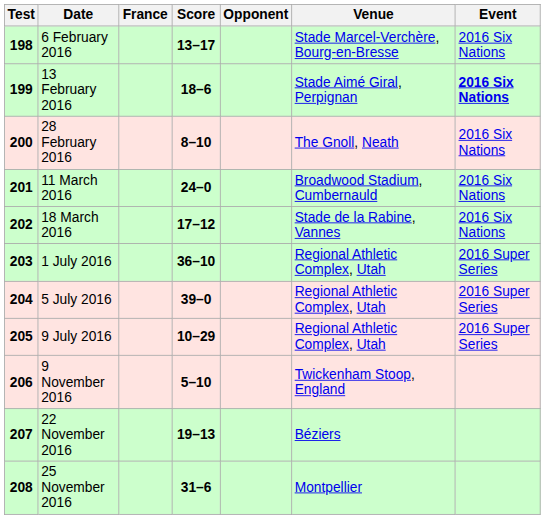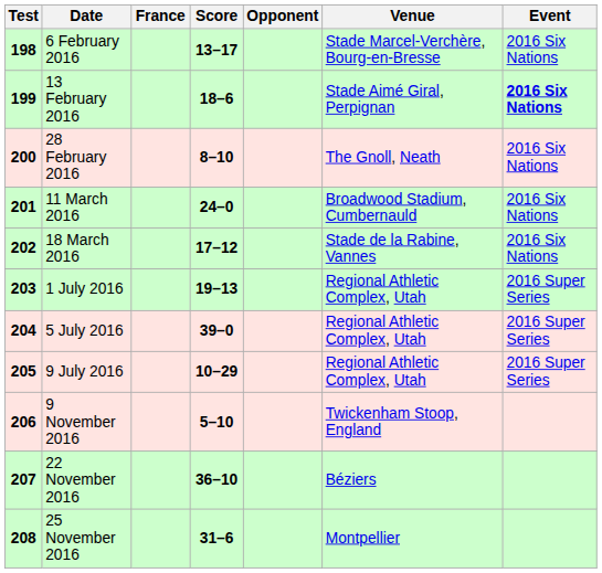 <table class="wikitable sortable" style="width:100%">
 <tr>
 <th style="width:5%">Test</th>
 <th style="width:15%">Date</th>
 <th style="width:10%">France</th>
 <th style="width:9%">Score</th>
 <th>Opponent</th>
 <th>Venue</th>
 <th>Event</th>
 </tr>
 <tr bgcolor=#ccffcc>
 <td align=center><strong>198</strong></td>
 <td>6 February 2016</td>
 <td></td>
 <td align="center"><strong>13–17</strong></td>
 <td></td>
 <td><a href='#'>Stade Marcel-Verchère</a>, <a href='#'>Bourg-en-Bresse</a></td>
 <td><a href='#'>2016 Six Nations</a></td>
 </tr>
 <tr bgcolor=#ccffcc>
 <td align=center><strong>199</strong></td>
 <td>13 February 2016</td>
 <td></td>
 <td align="center"><strong>18–6</strong></td>
 <td></td>
 <td><a href='#'>Stade Aimé Giral</a>, <a href='#'>Perpignan</a></td>
 <td><strong><a href='#'>2016 Six Nations</a></strong></td>
 </tr>
 <tr bgcolor=FFE4E1>
 <td align=center><strong>200</strong></td>
 <td>28 February 2016</td>
 <td></td>
 <td align="center"><strong>8–10</strong></td>
 <td></td>
 <td><a href='#'>The Gnoll</a>, <a href='#'>Neath</a></td>
 <td><a href='#'>2016 Six Nations</a></td>
 </tr>
 <tr bgcolor=#ccffcc>
 <td align=center><strong>201</strong></td>
 <td>11 March 2016</td>
 <td></td>
 <td align="center"><strong>24–0</strong></td>
 <td></td>
 <td><a href='#'>Broadwood Stadium</a>, <a href='#'>Cumbernauld</a></td>
 <td><a href='#'>2016 Six Nations</a></td>
 </tr>
 <tr bgcolor=#ccffcc>
 <td align=center><strong>202</strong></td>
 <td>18 March 2016</td>
 <td></td>
 <td align="center"><strong>17–12</strong></td>
 <td></td>
 <td><a href='#'>Stade de la Rabine</a>, <a href='#'>Vannes</a></td>
 <td><a href='#'>2016 Six Nations</a></td>
 </tr>
 <tr bgcolor=#ccffcc>
 <td align=center><strong>203</strong></td>
 <td>1 July 2016</td>
 <td></td>
-<td align="center"><strong>36–10</strong></td>
+<td align="center"><strong>19–13</strong></td>
 <td></td>
 <td><a href='#'>Regional Athletic Complex</a>, <a href='#'>Utah</a></td>
 <td><a href='#'>2016 Super Series</a></td>
 </tr>
 <tr bgcolor=FFE4E1>
 <td align=center><strong>204</strong></td>
 <td>5 July 2016</td>
 <td></td>
 <td align="center"><strong>39–0</strong></td>
 <td></td>
 <td><a href='#'>Regional Athletic Complex</a>, <a href='#'>Utah</a></td>
 <td><a href='#'>2016 Super Series</a></td>
 </tr>
 <tr bgcolor=FFE4E1>
 <td align=center><strong>205</strong></td>
 <td>9 July 2016</td>
 <td></td>
 <td align="center"><strong>10–29</strong></td>
 <td></td>
 <td><a href='#'>Regional Athletic Complex</a>, <a href='#'>Utah</a></td>
 <td><a href='#'>2016 Super Series</a></td>
 </tr>
 <tr bgcolor=FFE4E1>
 <td align=center><strong>206</strong></td>
 <td>9 November 2016</td>
 <td></td>
 <td align="center"><strong>5–10</strong></td>
 <td></td>
 <td><a href='#'>Twickenham Stoop</a>, <a href='#'>England</a></td>
 <td></td>
 </tr>
 <tr bgcolor=#ccffcc>
 <td align=center><strong>207</strong></td>
 <td>22 November 2016</td>
 <td></td>
-<td align="center"><strong>19–13</strong></td>
+<td align="center"><strong>36–10</strong></td>
 <td></td>
 <td><a href='#'>Béziers</a></td>
 <td></td>
 </tr>
 <tr bgcolor=#ccffcc>
 <td align=center><strong>208</strong></td>
 <td>25 November 2016</td>
 <td></td>
 <td align="center"><strong>31–6</strong></td>
 <td></td>
 <td><a href='#'>Montpellier</a></td>
 <td></td>
 </tr>
 </table>
